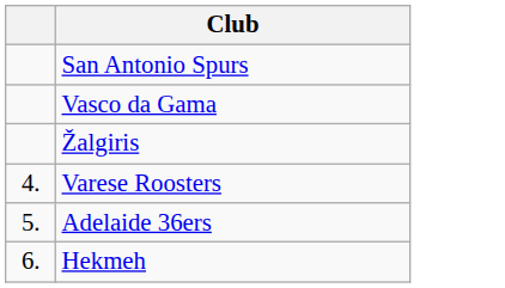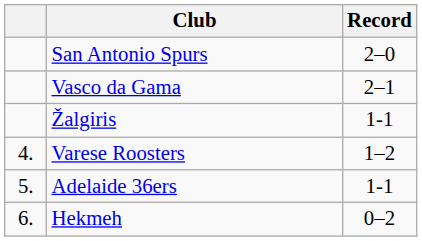 <table class="wikitable" style="text-align:center">
 <tr>
 <th width=25></th>
 <th width=220>Club</th>
+<th width=25>Record</th>
 </tr>
 <tr>
 <td></td>
 <td align=left> <a href='#'>San Antonio Spurs</a></td>
+<td>2–0</td>
 </tr>
 <tr>
 <td></td>
 <td align=left> <a href='#'>Vasco da Gama</a></td>
+<td>2–1</td>
 </tr>
 <tr>
 <td></td>
 <td align=left> <a href='#'>Žalgiris</a></td>
+<td>1-1</td>
 </tr>
 <tr>
 <td>4.</td>
 <td align=left> <a href='#'>Varese Roosters</a></td>
+<td>1–2</td>
 </tr>
 <tr>
 <td>5.</td>
 <td align=left> <a href='#'>Adelaide 36ers</a></td>
+<td>1-1</td>
 </tr>
 <tr>
 <td>6.</td>
 <td align=left> <a href='#'>Hekmeh</a></td>
+<td>0–2</td>
 </tr>
 </table>
